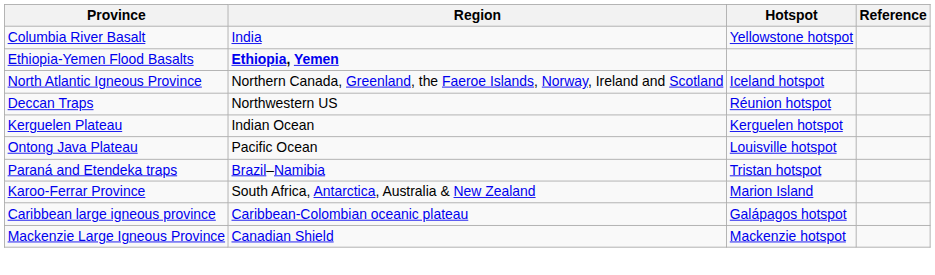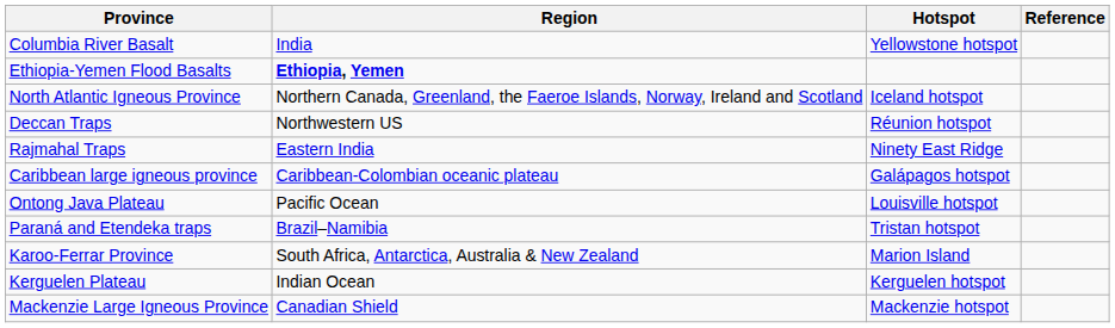 <table class="wikitable sortable" style="border-collapse: collapse">
 <tr>
 <th align="right"><strong>Province</strong></th>
 <th align="right"><strong>Region</strong></th>
 <th align="center"><strong>Hotspot</strong></th>
 <th align="left"><strong>Reference</strong></th>
 </tr>
 <tr>
 <td><a href='#'>Columbia River Basalt</a></td>
 <td><a href='#'>India</a></td>
 <td><a href='#'>Yellowstone hotspot</a></td>
 <td></td>
 </tr>
 <tr>
 <td><a href='#'>Ethiopia-Yemen Flood Basalts</a></td>
 <td><strong><a href='#'>Ethiopia</a>, <a href='#'>Yemen</a></strong></td>
 <td></td>
 <td></td>
 </tr>
 <tr>
 <td><a href='#'>North Atlantic Igneous Province</a></td>
 <td>Northern Canada, <a href='#'>Greenland</a>, the <a href='#'>Faeroe Islands</a>, <a href='#'>Norway</a>, Ireland and <a href='#'>Scotland</a></td>
 <td><a href='#'>Iceland hotspot</a></td>
 <td></td>
 </tr>
 <tr>
 <td><a href='#'>Deccan Traps</a></td>
 <td>Northwestern US</td>
 <td><a href='#'>Réunion hotspot</a></td>
 <td></td>
 </tr>
 <tr>
-<td><a href='#'>Kerguelen Plateau</a></td>
-<td>Indian Ocean</td>
-<td><a href='#'>Kerguelen hotspot</a></td>
+<td><a href='#'>Rajmahal Traps</a></td>
+<td><a href='#'>Eastern India</a></td>
+<td><a href='#'>Ninety East Ridge</a></td>
+<td></td>
+</tr>
+<tr>
+<td><a href='#'>Caribbean large igneous province</a></td>
+<td><a href='#'>Caribbean-Colombian oceanic plateau</a></td>
+<td><a href='#'>Galápagos hotspot</a></td>
 <td></td>
 </tr>
 <tr>
 <td><a href='#'>Ontong Java Plateau</a></td>
 <td>Pacific Ocean</td>
 <td><a href='#'>Louisville hotspot</a></td>
 <td></td>
 </tr>
 <tr>
 <td><a href='#'>Paraná and Etendeka traps</a></td>
 <td><a href='#'>Brazil</a>–<a href='#'>Namibia</a></td>
 <td><a href='#'>Tristan hotspot</a></td>
 <td></td>
 </tr>
 <tr>
 <td><a href='#'>Karoo-Ferrar Province</a></td>
 <td>South Africa, <a href='#'>Antarctica</a>, Australia & <a href='#'>New Zealand</a></td>
 <td><a href='#'>Marion Island</a></td>
 <td></td>
 </tr>
 <tr>
-<td><a href='#'>Caribbean large igneous province</a></td>
-<td><a href='#'>Caribbean-Colombian oceanic plateau</a></td>
-<td><a href='#'>Galápagos hotspot</a></td>
+<td><a href='#'>Kerguelen Plateau</a></td>
+<td>Indian Ocean</td>
+<td><a href='#'>Kerguelen hotspot</a></td>
 <td></td>
 </tr>
 <tr>
 <td><a href='#'>Mackenzie Large Igneous Province</a></td>
 <td><a href='#'>Canadian Shield</a></td>
 <td><a href='#'>Mackenzie hotspot</a></td>
 <td></td>
 </tr>
 </table>
